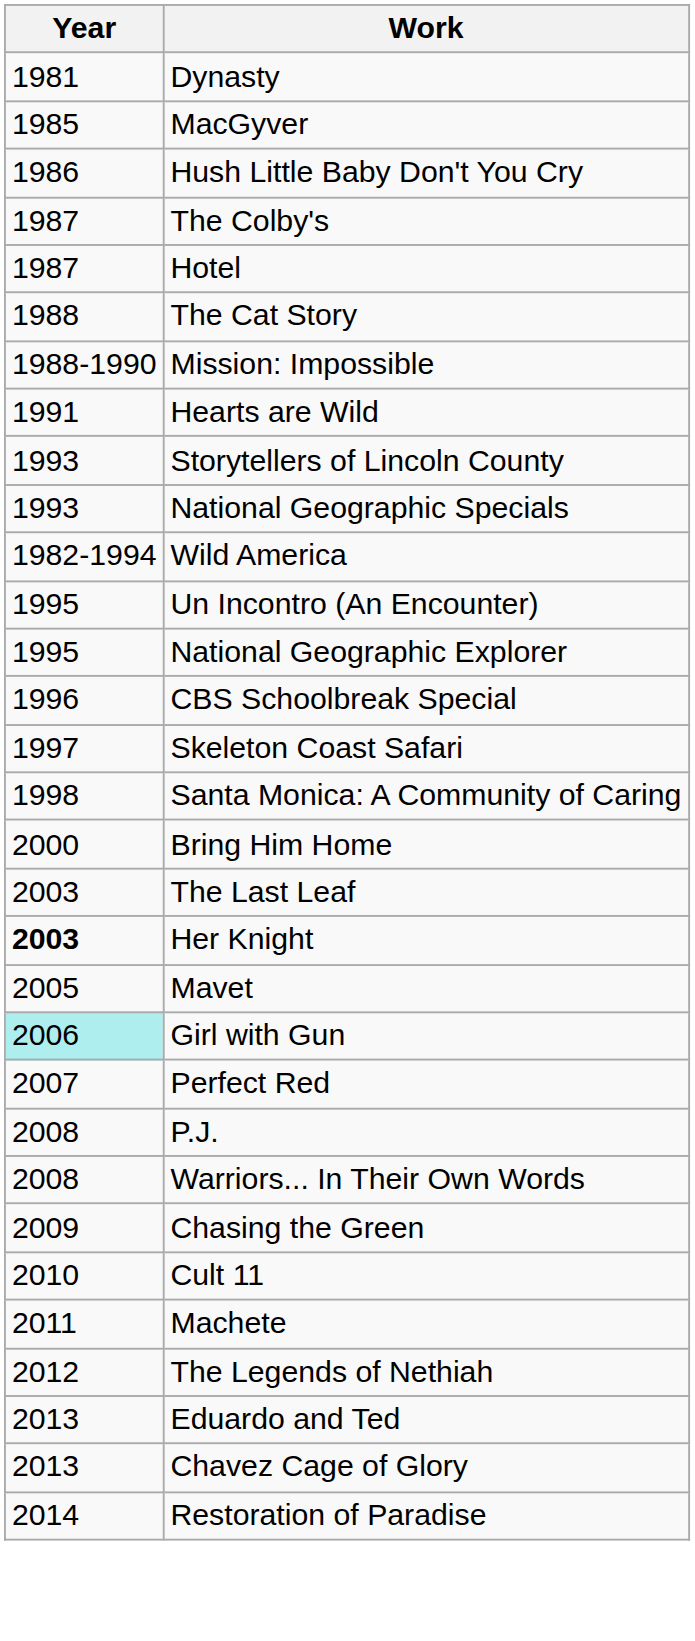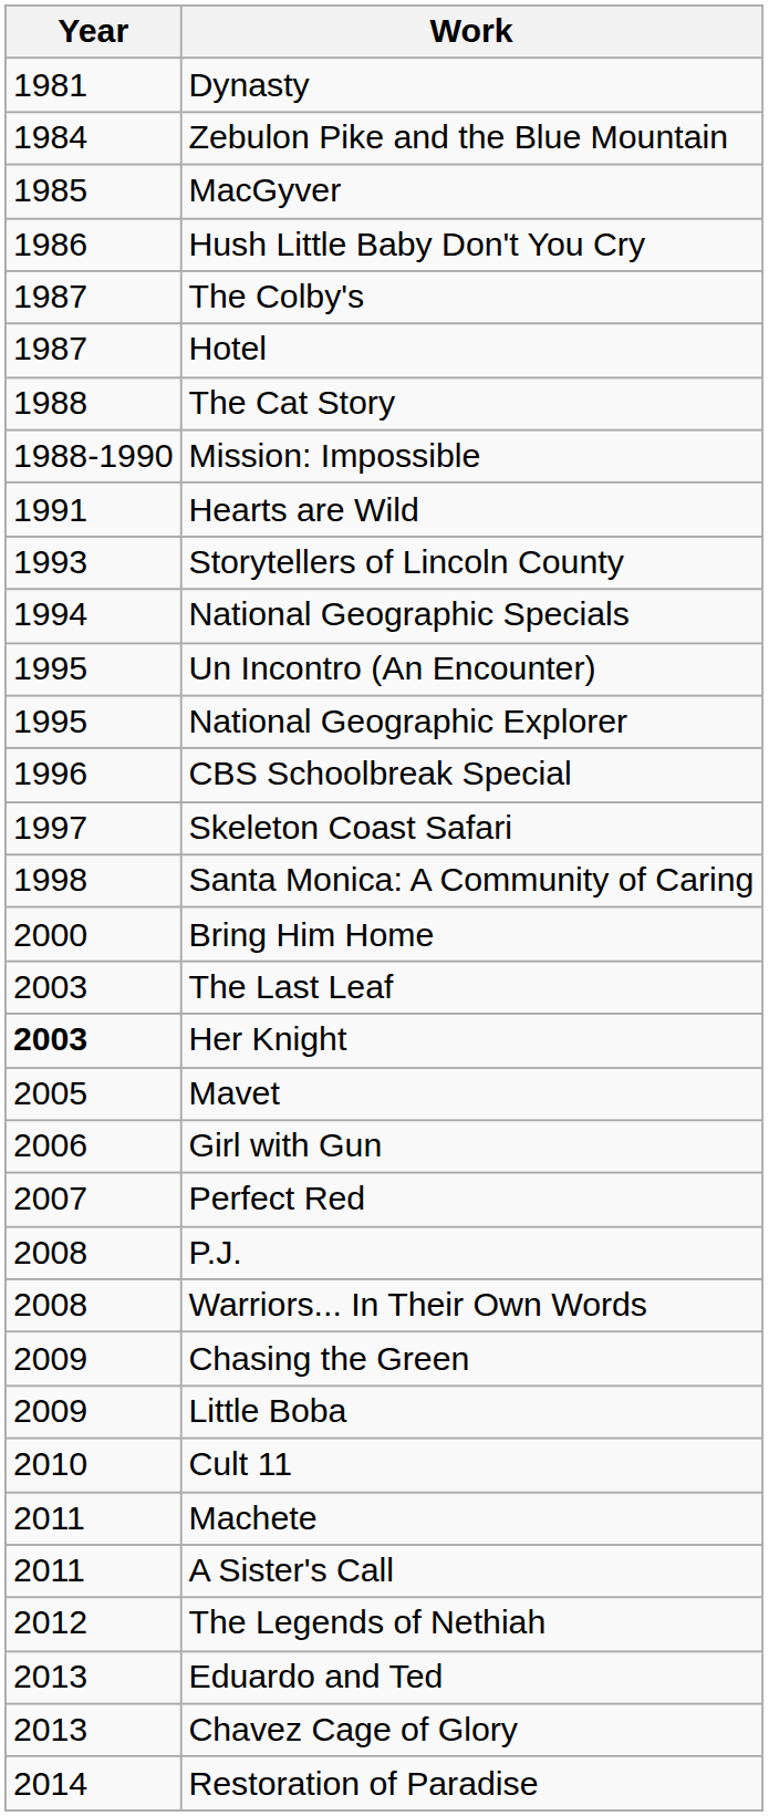 <table class="wikitable">
 <tr>
 <th>Year</th>
 <th>Work</th>
 </tr>
 <tr>
 <td>1981</td>
 <td>Dynasty</td>
+</tr>
+<tr>
+<td>1984</td>
+<td>Zebulon Pike and the Blue Mountain</td>
 </tr>
 <tr>
 <td>1985</td>
 <td>MacGyver</td>
 </tr>
 <tr>
 <td>1986</td>
 <td>Hush Little Baby Don't You Cry</td>
 </tr>
 <tr>
 <td>1987</td>
 <td>The Colby's</td>
 </tr>
 <tr>
 <td>1987</td>
 <td>Hotel</td>
 </tr>
 <tr>
 <td>1988</td>
 <td>The Cat Story</td>
 </tr>
 <tr>
 <td>1988-1990</td>
 <td>Mission: Impossible</td>
 </tr>
 <tr>
 <td>1991</td>
 <td>Hearts are Wild</td>
 </tr>
 <tr>
 <td>1993</td>
 <td>Storytellers of Lincoln County</td>
 </tr>
 <tr>
-<td>1993</td>
+<td>1994</td>
 <td>National Geographic Specials</td>
-</tr>
-<tr>
-<td>1982-1994</td>
-<td>Wild America</td>
 </tr>
 <tr>
 <td>1995</td>
 <td>Un Incontro (An Encounter)</td>
 </tr>
 <tr>
 <td>1995</td>
 <td>National Geographic Explorer</td>
 </tr>
 <tr>
 <td>1996</td>
 <td>CBS Schoolbreak Special</td>
 </tr>
 <tr>
 <td>1997</td>
 <td>Skeleton Coast Safari</td>
 </tr>
 <tr>
 <td>1998</td>
 <td>Santa Monica: A Community of Caring</td>
 </tr>
 <tr>
 <td>2000</td>
 <td>Bring Him Home</td>
 </tr>
 <tr>
 <td>2003</td>
 <td>The Last Leaf</td>
 </tr>
 <tr>
 <td><strong>2003</strong></td>
 <td>Her Knight</td>
 </tr>
 <tr>
 <td>2005</td>
 <td>Mavet</td>
 </tr>
 <tr>
-<td style="background: paleturquoise;">2006</td>
+<td>2006</td>
 <td>Girl with Gun</td>
 </tr>
 <tr>
 <td>2007</td>
 <td>Perfect Red</td>
 </tr>
 <tr>
 <td>2008</td>
 <td>P.J.</td>
 </tr>
 <tr>
 <td>2008</td>
 <td>Warriors... In Their Own Words</td>
 </tr>
 <tr>
 <td>2009</td>
 <td>Chasing the Green</td>
 </tr>
 <tr>
+<td>2009</td>
+<td>Little Boba</td>
+</tr>
+<tr>
 <td>2010</td>
 <td>Cult 11</td>
 </tr>
 <tr>
 <td>2011</td>
 <td>Machete</td>
+</tr>
+<tr>
+<td>2011</td>
+<td>A Sister's Call</td>
 </tr>
 <tr>
 <td>2012</td>
 <td>The Legends of Nethiah</td>
 </tr>
 <tr>
 <td>2013</td>
 <td>Eduardo and Ted</td>
 </tr>
 <tr>
 <td>2013</td>
 <td>Chavez Cage of Glory</td>
 </tr>
 <tr>
 <td>2014</td>
 <td>Restoration of Paradise</td>
 </tr>
 </table>
